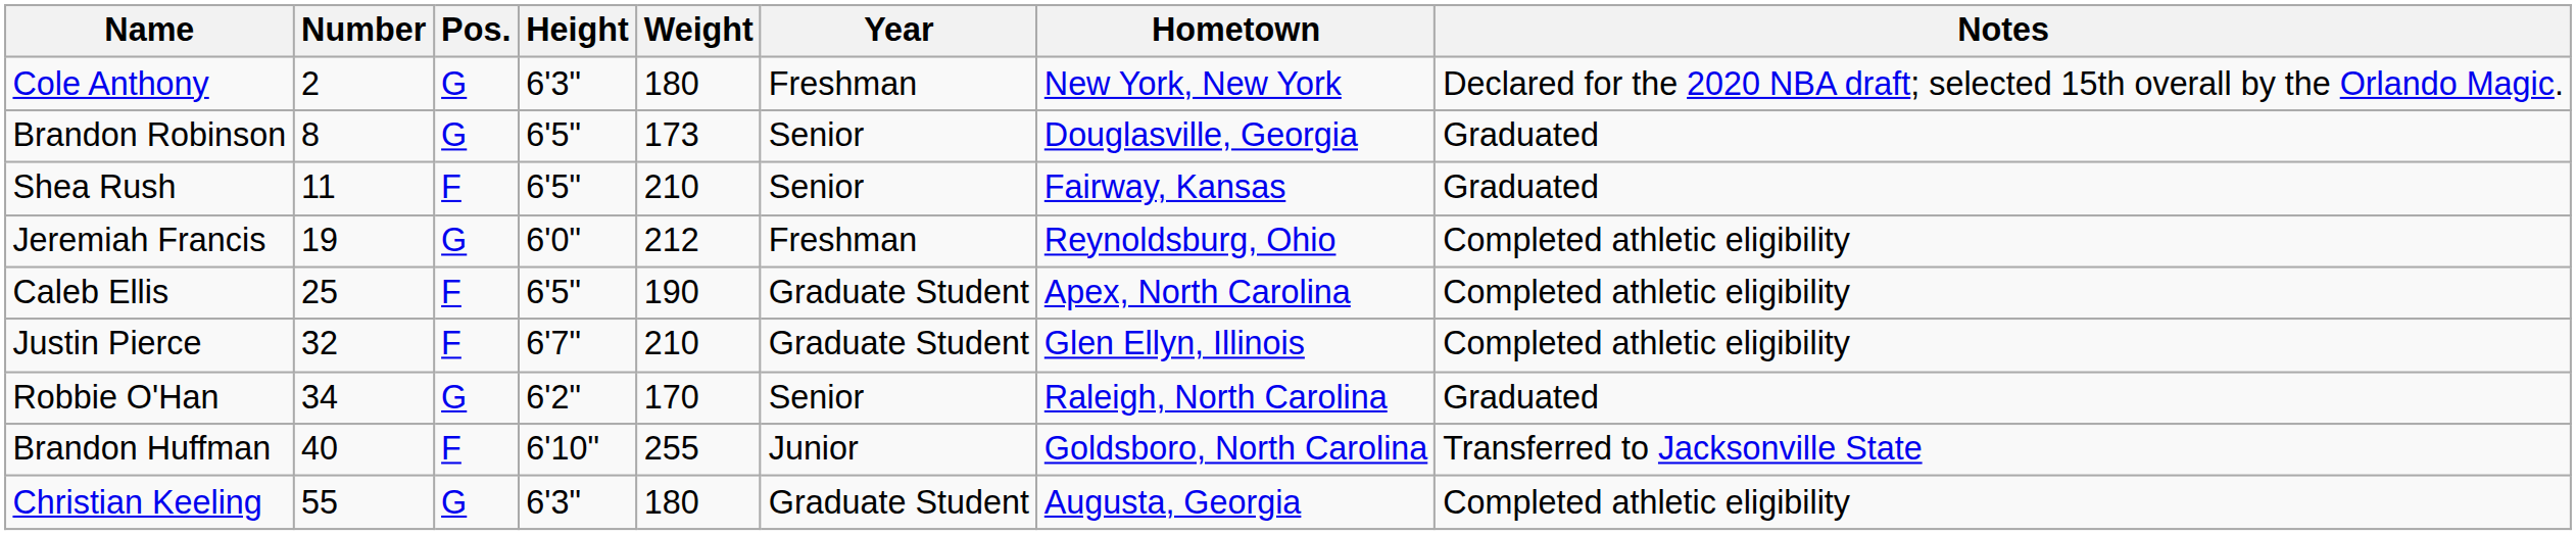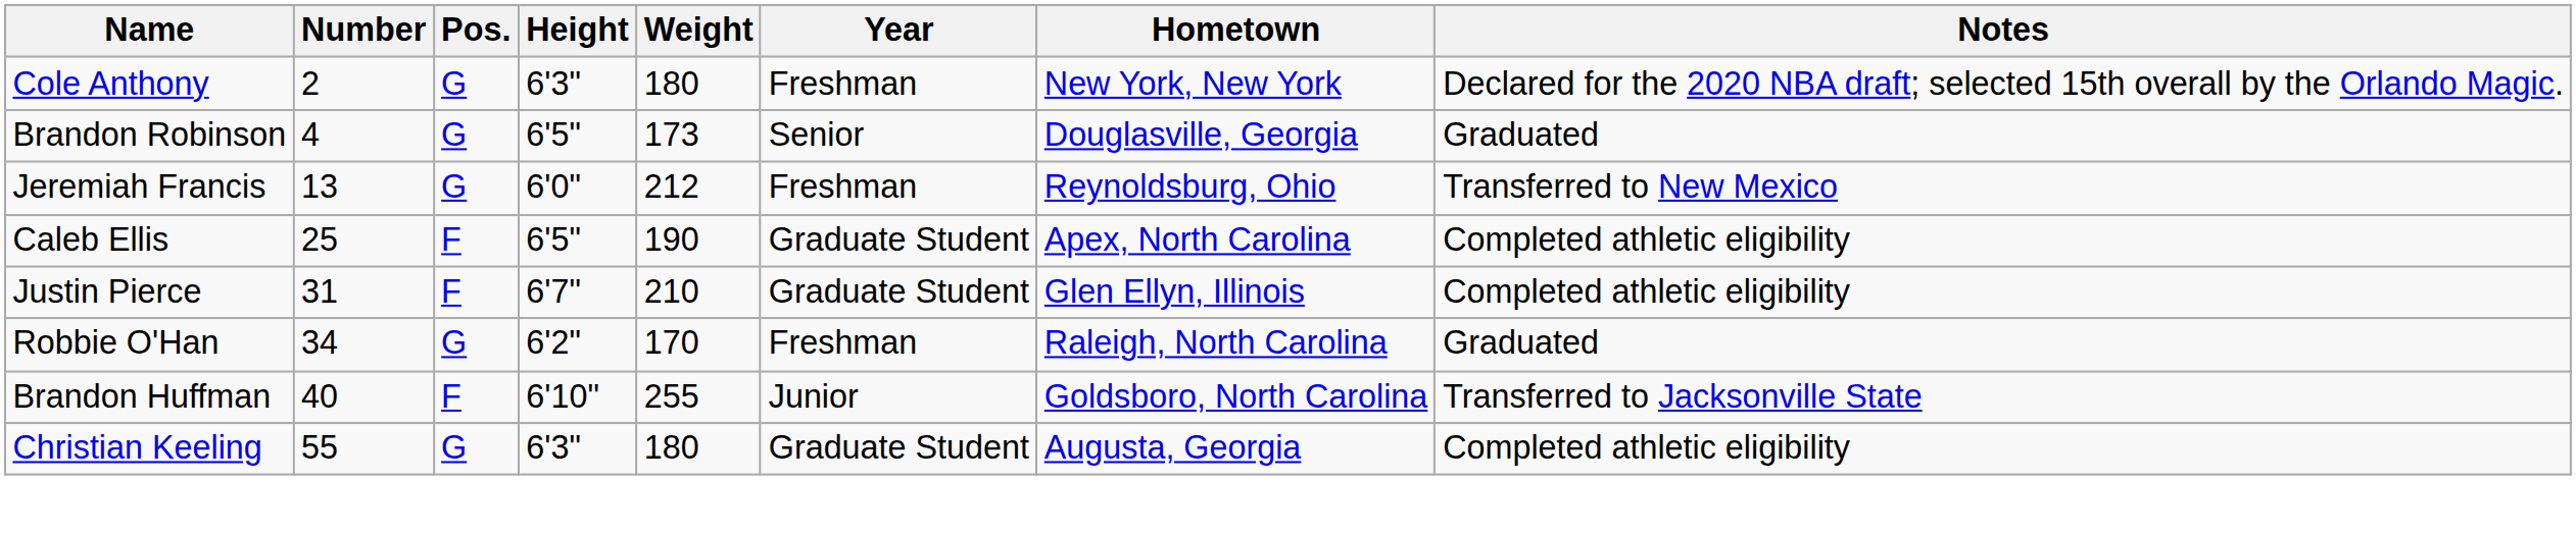 <table class="wikitable sortable">
 <tr>
 <th>Name</th>
 <th>Number</th>
 <th>Pos.</th>
 <th>Height</th>
 <th>Weight</th>
 <th>Year</th>
 <th>Hometown</th>
 <th class="unsortable">Notes</th>
 </tr>
 <tr>
 <td sortname><a href='#'>Cole Anthony</a></td>
 <td>2</td>
 <td><a href='#'>G</a></td>
 <td>6'3"</td>
 <td>180</td>
 <td>Freshman</td>
 <td><a href='#'>New York, New York</a></td>
 <td>Declared for the <a href='#'>2020 NBA draft</a>; selected 15th overall by the <a href='#'>Orlando Magic</a>.</td>
 </tr>
 <tr>
 <td sortname>Brandon Robinson</td>
-<td>8</td>
+<td>4</td>
 <td><a href='#'>G</a></td>
 <td>6'5"</td>
 <td>173</td>
 <td>Senior</td>
 <td><a href='#'>Douglasville, Georgia</a></td>
 <td>Graduated</td>
 </tr>
 <tr>
-<td sortname>Shea Rush</td>
-<td>11</td>
-<td><a href='#'>F</a></td>
-<td>6'5"</td>
-<td>210</td>
-<td>Senior</td>
-<td><a href='#'>Fairway, Kansas</a></td>
-<td>Graduated</td>
-</tr>
-<tr>
 <td sortname>Jeremiah Francis</td>
-<td>19</td>
+<td>13</td>
 <td><a href='#'>G</a></td>
 <td>6'0"</td>
 <td>212</td>
 <td>Freshman</td>
 <td><a href='#'>Reynoldsburg, Ohio</a></td>
-<td>Completed athletic eligibility</td>
+<td>Transferred to <a href='#'>New Mexico</a></td>
 </tr>
 <tr>
 <td sortname>Caleb Ellis</td>
 <td>25</td>
 <td><a href='#'>F</a></td>
 <td>6'5"</td>
 <td>190</td>
 <td>Graduate Student</td>
 <td><a href='#'>Apex, North Carolina</a></td>
 <td>Completed athletic eligibility</td>
 </tr>
 <tr>
 <td sortname>Justin Pierce</td>
-<td>32</td>
+<td>31</td>
 <td><a href='#'>F</a></td>
 <td>6'7"</td>
 <td>210</td>
 <td>Graduate Student</td>
 <td><a href='#'>Glen Ellyn, Illinois</a></td>
 <td>Completed athletic eligibility</td>
 </tr>
 <tr>
 <td sortname>Robbie O'Han</td>
 <td>34</td>
 <td><a href='#'>G</a></td>
 <td>6'2"</td>
 <td>170</td>
-<td>Senior</td>
+<td>Freshman</td>
 <td><a href='#'>Raleigh, North Carolina</a></td>
 <td>Graduated</td>
 </tr>
 <tr>
 <td sortname>Brandon Huffman</td>
 <td>40</td>
 <td><a href='#'>F</a></td>
 <td>6'10"</td>
 <td>255</td>
 <td>Junior</td>
 <td><a href='#'>Goldsboro, North Carolina</a></td>
 <td>Transferred to <a href='#'>Jacksonville State</a></td>
 </tr>
 <tr>
 <td sortname><a href='#'>Christian Keeling</a></td>
 <td>55</td>
 <td><a href='#'>G</a></td>
 <td>6'3"</td>
 <td>180</td>
 <td>Graduate Student</td>
 <td><a href='#'>Augusta, Georgia</a></td>
 <td>Completed athletic eligibility</td>
 </tr>
 </table>
